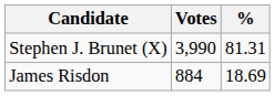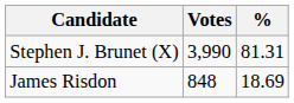 <table class="wikitable">
 <tr>
 <th>Candidate</th>
 <th>Votes</th>
 <th>%</th>
 </tr>
 <tr>
 <td>Stephen J. Brunet (X)</td>
 <td>3,990</td>
 <td>81.31</td>
 </tr>
 <tr>
 <td>James Risdon</td>
-<td>884</td>
+<td>848</td>
 <td>18.69</td>
 </tr>
 </table>
